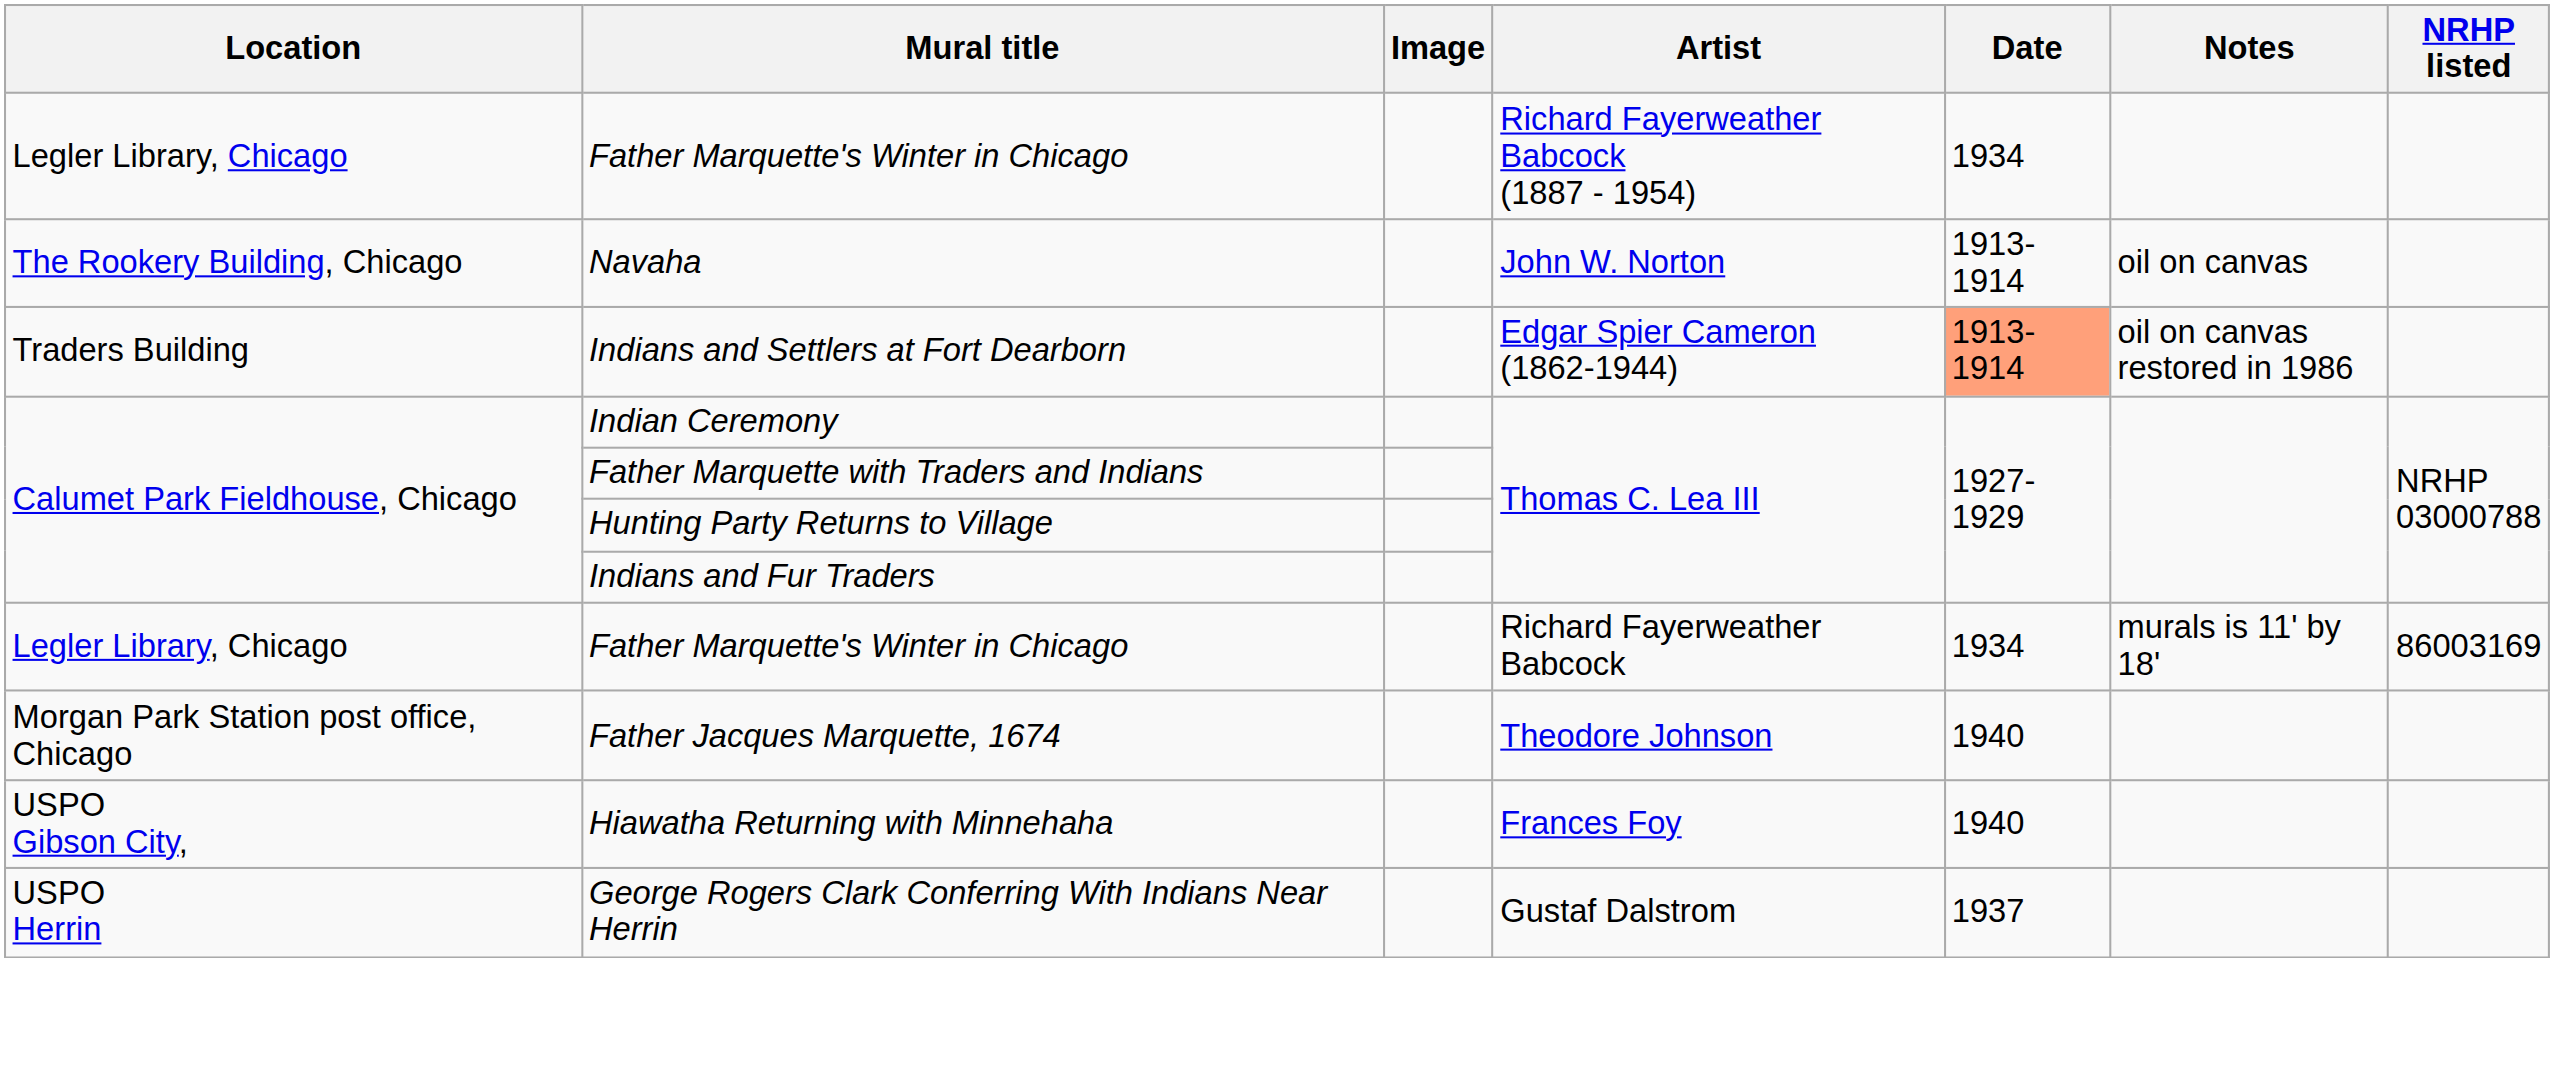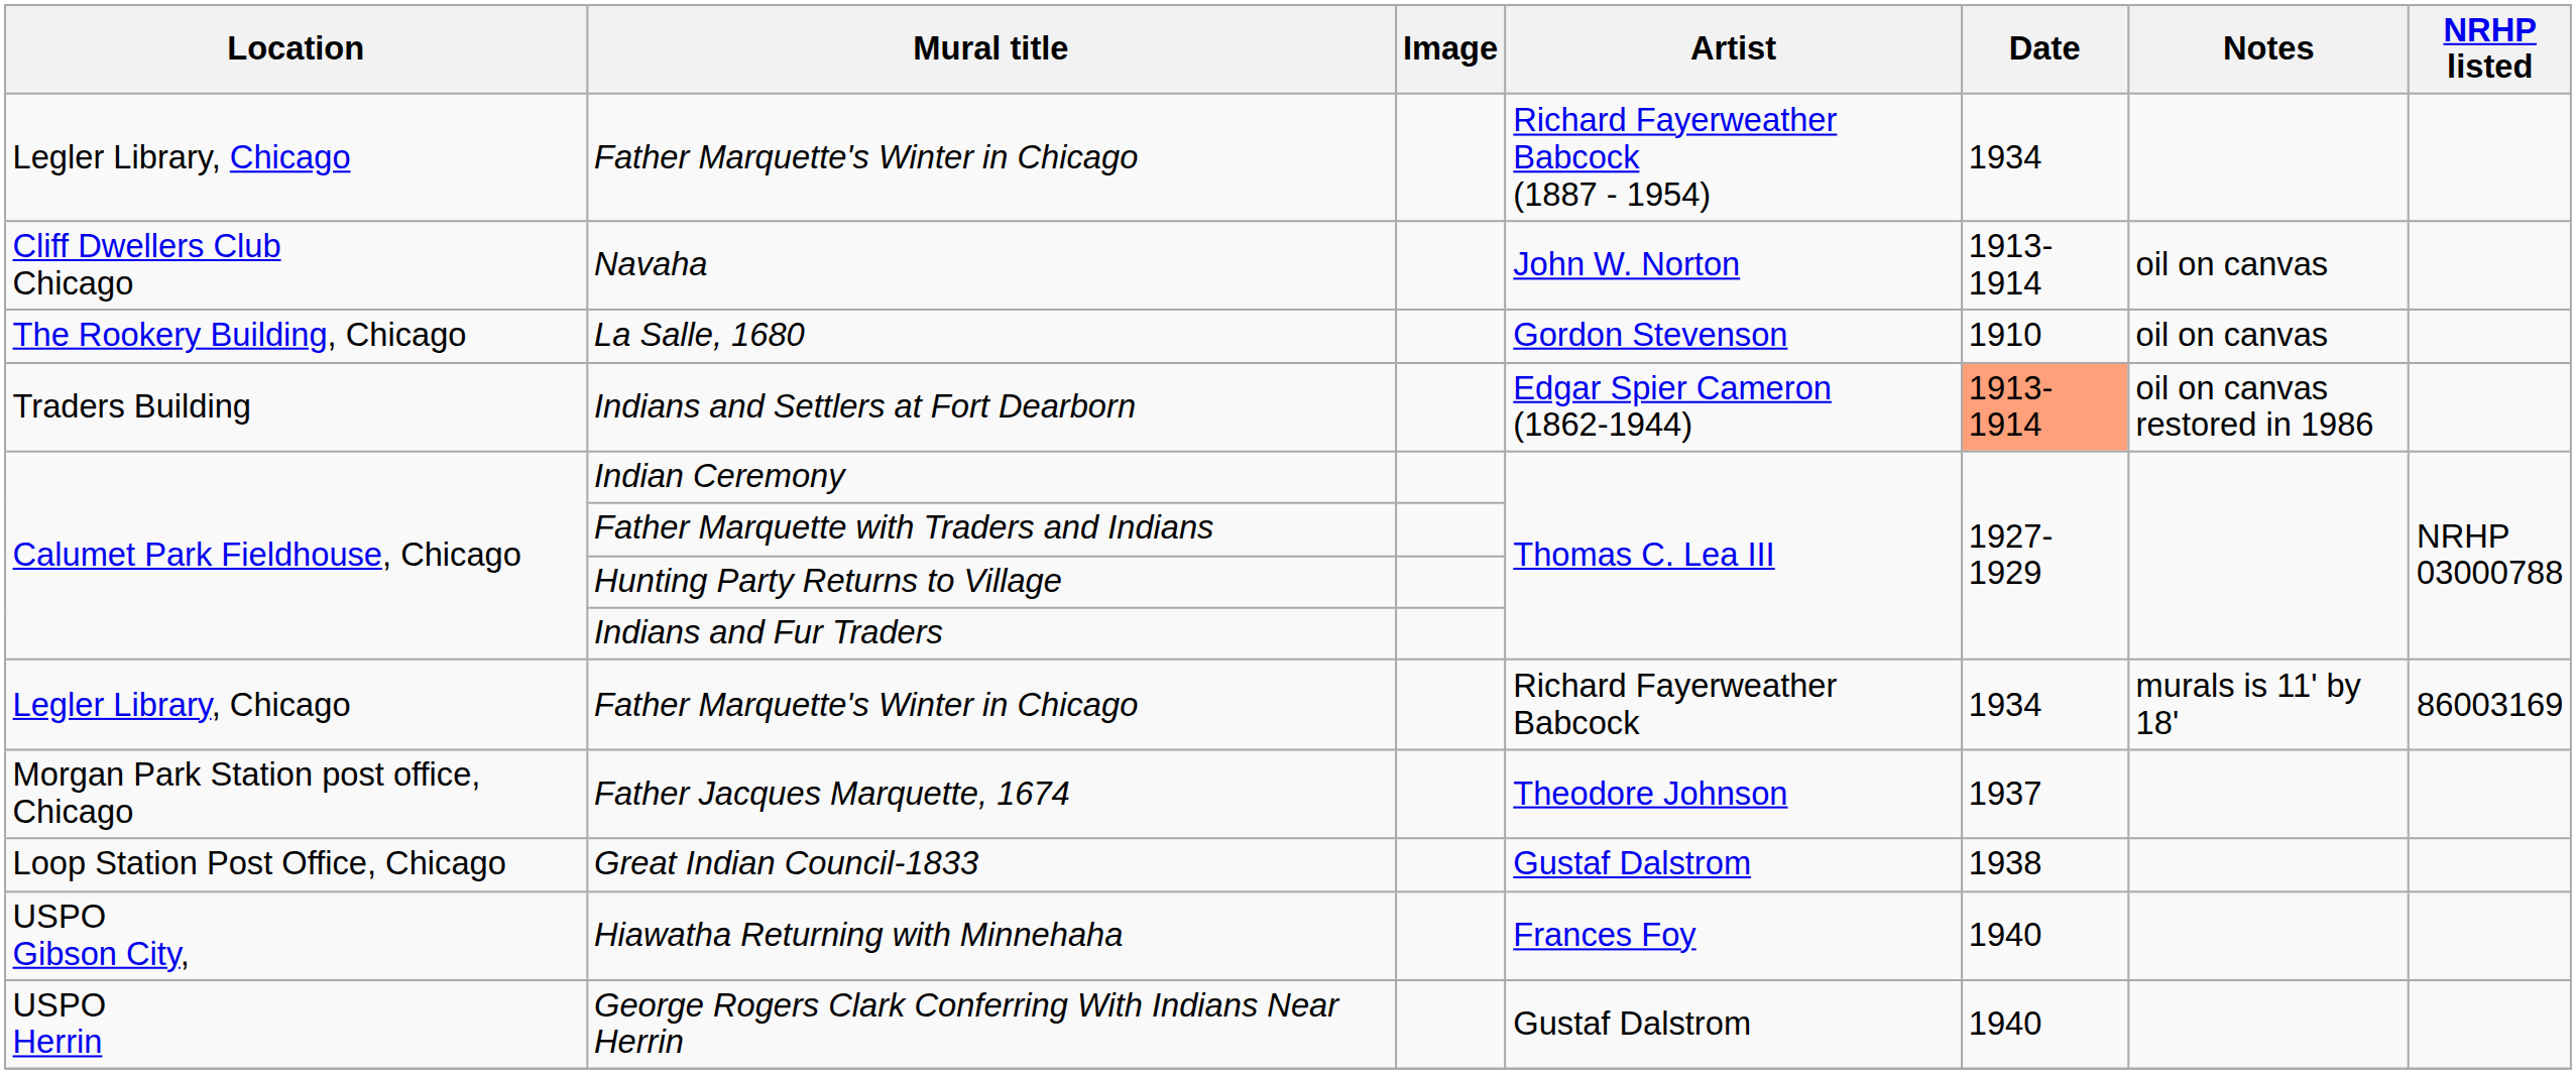 <table class="wikitable sortable">
 <tr>
 <th>Location</th>
 <th>Mural title</th>
 <th>Image</th>
 <th>Artist</th>
 <th>Date</th>
 <th>Notes</th>
 <th><a href='#'>NRHP</a><br>listed</th>
 </tr>
 <tr>
 <td>Legler Library, <a href='#'>Chicago</a></td>
 <td><em>Father Marquette's Winter in Chicago</em></td>
 <td></td>
 <td><a href='#'>Richard Fayerweather Babcock</a><br>(1887 - 1954)</td>
 <td>1934</td>
 <td></td>
 <td></td>
 </tr>
 <tr>
-<td><a href='#'>The Rookery Building</a>, Chicago</td>
+<td><a href='#'>Cliff Dwellers Club</a><br> Chicago</td>
 <td><em>Navaha</em></td>
 <td></td>
 <td><a href='#'>John W. Norton</a></td>
 <td>1913-1914</td>
+<td>oil on canvas</td>
+<td></td>
+</tr>
+<tr>
+<td><a href='#'>The Rookery Building</a>, Chicago</td>
+<td><em>La Salle, 1680</em></td>
+<td></td>
+<td><a href='#'>Gordon Stevenson</a></td>
+<td>1910</td>
 <td>oil on canvas</td>
 <td></td>
 </tr>
 <tr>
 <td>Traders Building</td>
 <td><em>Indians and Settlers at Fort Dearborn</em></td>
 <td></td>
 <td><a href='#'>Edgar Spier Cameron</a><br>(1862-1944)</td>
 <td style="background: lightsalmon;">1913-1914</td>
 <td>oil on canvas<br>restored in 1986</td>
 <td></td>
 </tr>
 <tr>
 <td rowspan="4"><a href='#'>Calumet Park Fieldhouse</a>, Chicago</td>
 <td><em>Indian Ceremony</em></td>
 <td></td>
 <td rowspan="4"><a href='#'>Thomas C. Lea III</a></td>
 <td rowspan="4">1927-1929</td>
 <td rowspan="4"></td>
 <td rowspan="4">NRHP<br>03000788</td>
 </tr>
 <tr>
 <td><em>Father Marquette with Traders and Indians</em></td>
 <td></td>
 </tr>
 <tr>
 <td><em>Hunting Party Returns to Village</em></td>
 <td></td>
 </tr>
 <tr>
 <td><em>Indians and Fur Traders</em></td>
 <td></td>
 </tr>
 <tr>
 <td><a href='#'>Legler Library</a>, Chicago</td>
 <td><em>Father Marquette's Winter in Chicago</em></td>
 <td></td>
 <td>Richard Fayerweather Babcock</td>
 <td>1934</td>
 <td>murals is 11' by 18'</td>
 <td>86003169</td>
 </tr>
 <tr>
 <td>Morgan Park Station post office, Chicago</td>
 <td><em>Father Jacques Marquette, 1674</em></td>
 <td></td>
 <td><a href='#'>Theodore Johnson</a></td>
-<td>1940</td>
+<td>1937</td>
+<td></td>
+<td></td>
+</tr>
+<tr>
+<td>Loop Station Post Office, Chicago</td>
+<td><em>Great Indian Council-1833</em></td>
+<td></td>
+<td><a href='#'>Gustaf Dalstrom</a></td>
+<td>1938</td>
 <td></td>
 <td></td>
 </tr>
 <tr>
 <td>USPO<br><a href='#'>Gibson City</a>,</td>
 <td><em>Hiawatha Returning with Minnehaha</em></td>
 <td></td>
 <td><a href='#'>Frances Foy</a></td>
 <td>1940</td>
 <td></td>
 <td></td>
 </tr>
 <tr>
 <td>USPO<br><a href='#'>Herrin</a></td>
 <td><em>George Rogers Clark Conferring With Indians Near Herrin</em></td>
 <td></td>
 <td>Gustaf Dalstrom</td>
-<td>1937</td>
+<td>1940</td>
 <td></td>
 <td></td>
 </tr>
 <tr>
 </tr>
 </table>
